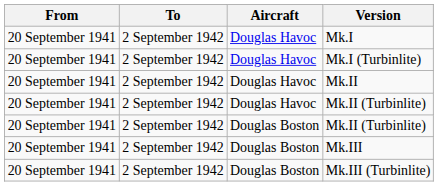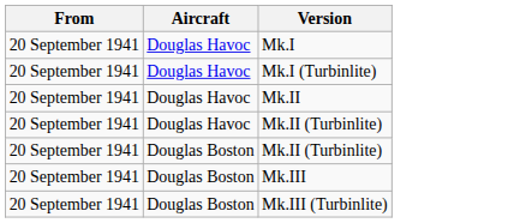 <table class="wikitable">
 <tr>
 <th>From</th>
-<th>To</th>
 <th>Aircraft</th>
 <th>Version</th>
 </tr>
 <tr>
 <td>20 September 1941</td>
-<td>2 September 1942</td>
 <td><a href='#'>Douglas Havoc</a></td>
 <td>Mk.I</td>
 </tr>
 <tr>
 <td>20 September 1941</td>
-<td>2 September 1942</td>
 <td><a href='#'>Douglas Havoc</a></td>
 <td>Mk.I (Turbinlite)</td>
 </tr>
 <tr>
 <td>20 September 1941</td>
-<td>2 September 1942</td>
 <td>Douglas Havoc</td>
 <td>Mk.II</td>
 </tr>
 <tr>
 <td>20 September 1941</td>
-<td>2 September 1942</td>
 <td>Douglas Havoc</td>
 <td>Mk.II (Turbinlite)</td>
 </tr>
 <tr>
 <td>20 September 1941</td>
-<td>2 September 1942</td>
 <td>Douglas Boston</td>
 <td>Mk.II (Turbinlite)</td>
 </tr>
 <tr>
 <td>20 September 1941</td>
-<td>2 September 1942</td>
 <td>Douglas Boston</td>
 <td>Mk.III</td>
 </tr>
 <tr>
 <td>20 September 1941</td>
-<td>2 September 1942</td>
 <td>Douglas Boston</td>
 <td>Mk.III (Turbinlite)</td>
 </tr>
 </table>
